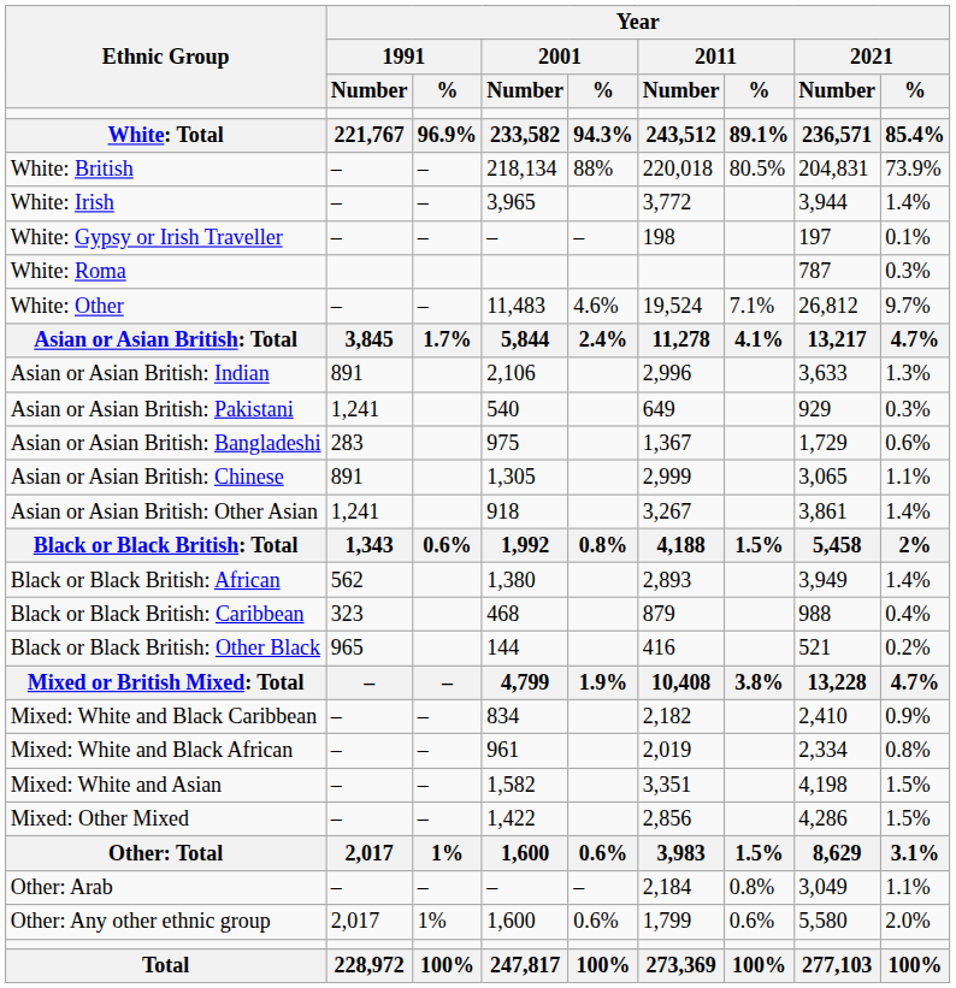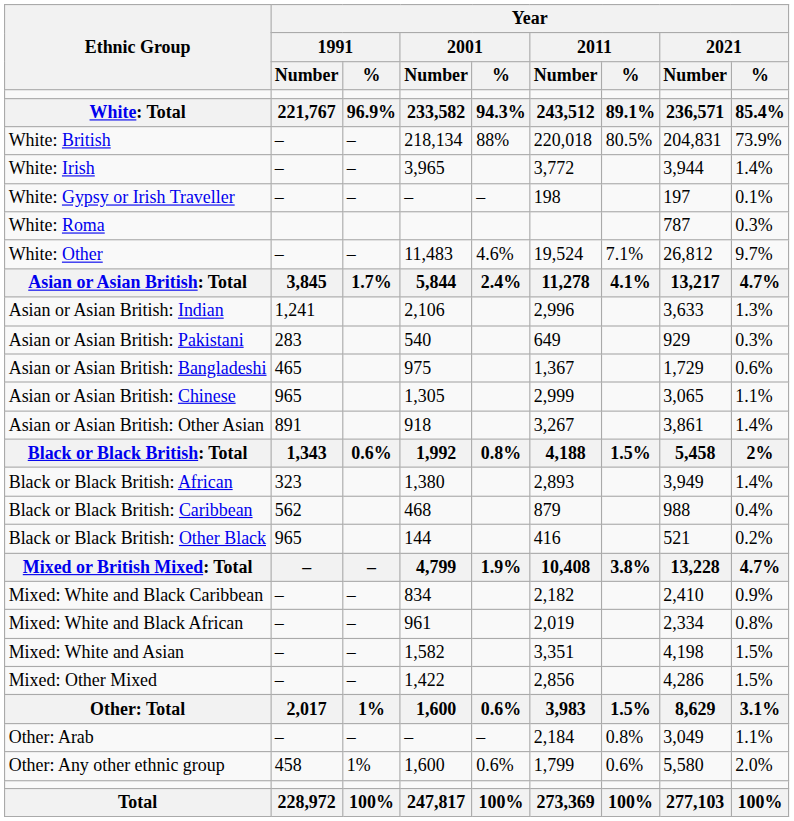 <table class="wikitable sortable mw-collapsible mw-collapsed">
 <tr>
 <th rowspan="3">Ethnic Group</th>
 <th colspan="8">Year</th>
 </tr>
 <tr>
 <th colspan="2">1991</th>
 <th colspan="2">2001</th>
 <th colspan="2">2011</th>
 <th colspan="2">2021</th>
 </tr>
 <tr>
 <th>Number</th>
 <th>%</th>
 <th>Number</th>
 <th>%</th>
 <th>Number</th>
 <th>%</th>
 <th>Number</th>
 <th>%</th>
 </tr>
 <tr>
 <td></td>
 <td></td>
 <td></td>
 <td></td>
 <td></td>
 <td></td>
 <td></td>
 <td></td>
 <td></td>
 </tr>
 <tr>
 <th><a href='#'>White</a>: Total</th>
 <th>221,767</th>
 <th>96.9%</th>
 <th>233,582</th>
 <th>94.3%</th>
 <th>243,512</th>
 <th>89.1%</th>
 <th>236,571</th>
 <th>85.4%</th>
 </tr>
 <tr>
 <td>White: <a href='#'>British</a></td>
 <td>–</td>
 <td>–</td>
 <td>218,134</td>
 <td>88%</td>
 <td>220,018</td>
 <td>80.5%</td>
 <td>204,831</td>
 <td>73.9%</td>
 </tr>
 <tr>
 <td>White: <a href='#'>Irish</a></td>
 <td>–</td>
 <td>–</td>
 <td>3,965</td>
 <td></td>
 <td>3,772</td>
 <td></td>
 <td>3,944</td>
 <td>1.4%</td>
 </tr>
 <tr>
 <td>White: <a href='#'>Gypsy or Irish Traveller</a></td>
 <td>–</td>
 <td>–</td>
 <td>–</td>
 <td>–</td>
 <td>198</td>
 <td></td>
 <td>197</td>
 <td>0.1%</td>
 </tr>
 <tr>
 <td>White: <a href='#'>Roma</a></td>
 <td></td>
 <td></td>
 <td></td>
 <td></td>
 <td></td>
 <td></td>
 <td>787</td>
 <td>0.3%</td>
 </tr>
 <tr>
 <td>White: <a href='#'>Other</a></td>
 <td>–</td>
 <td>–</td>
 <td>11,483</td>
 <td>4.6%</td>
 <td>19,524</td>
 <td>7.1%</td>
 <td>26,812</td>
 <td>9.7%</td>
 </tr>
 <tr>
 <th><a href='#'>Asian or Asian British</a>: Total</th>
 <th>3,845</th>
 <th>1.7%</th>
 <th>5,844</th>
 <th>2.4%</th>
 <th>11,278</th>
 <th>4.1%</th>
 <th>13,217</th>
 <th>4.7%</th>
 </tr>
 <tr>
 <td>Asian or Asian British: <a href='#'>Indian</a></td>
-<td>891</td>
+<td>1,241</td>
 <td></td>
 <td>2,106</td>
 <td></td>
 <td>2,996</td>
 <td></td>
 <td>3,633</td>
 <td>1.3%</td>
 </tr>
 <tr>
 <td>Asian or Asian British: <a href='#'>Pakistani</a></td>
-<td>1,241</td>
+<td>283</td>
 <td></td>
 <td>540</td>
 <td></td>
 <td>649</td>
 <td></td>
 <td>929</td>
 <td>0.3%</td>
 </tr>
 <tr>
 <td>Asian or Asian British: <a href='#'>Bangladeshi</a></td>
-<td>283</td>
+<td>465</td>
 <td></td>
 <td>975</td>
 <td></td>
 <td>1,367</td>
 <td></td>
 <td>1,729</td>
 <td>0.6%</td>
 </tr>
 <tr>
 <td>Asian or Asian British: <a href='#'>Chinese</a></td>
-<td>891</td>
+<td>965</td>
 <td></td>
 <td>1,305</td>
 <td></td>
 <td>2,999</td>
 <td></td>
 <td>3,065</td>
 <td>1.1%</td>
 </tr>
 <tr>
 <td>Asian or Asian British: Other Asian</td>
-<td>1,241</td>
+<td>891</td>
 <td></td>
 <td>918</td>
 <td></td>
 <td>3,267</td>
 <td></td>
 <td>3,861</td>
 <td>1.4%</td>
 </tr>
 <tr>
 <th><a href='#'>Black or Black British</a>: Total</th>
 <th>1,343</th>
 <th>0.6%</th>
 <th>1,992</th>
 <th>0.8%</th>
 <th>4,188</th>
 <th>1.5%</th>
 <th>5,458</th>
 <th>2%</th>
 </tr>
 <tr>
 <td>Black or Black British: <a href='#'>African</a></td>
-<td>562</td>
+<td>323</td>
 <td></td>
 <td>1,380</td>
 <td></td>
 <td>2,893</td>
 <td></td>
 <td>3,949</td>
 <td>1.4%</td>
 </tr>
 <tr>
 <td>Black or Black British: <a href='#'>Caribbean</a></td>
-<td>323</td>
+<td>562</td>
 <td></td>
 <td>468</td>
 <td></td>
 <td>879</td>
 <td></td>
 <td>988</td>
 <td>0.4%</td>
 </tr>
 <tr>
 <td>Black or Black British: <a href='#'>Other Black</a></td>
 <td>965</td>
 <td></td>
 <td>144</td>
 <td></td>
 <td>416</td>
 <td></td>
 <td>521</td>
 <td>0.2%</td>
 </tr>
 <tr>
 <th><a href='#'>Mixed or British Mixed</a>: Total</th>
 <th>–</th>
 <th>–</th>
 <th>4,799</th>
 <th>1.9%</th>
 <th>10,408</th>
 <th>3.8%</th>
 <th>13,228</th>
 <th>4.7%</th>
 </tr>
 <tr>
 <td>Mixed: White and Black Caribbean</td>
 <td>–</td>
 <td>–</td>
 <td>834</td>
 <td></td>
 <td>2,182</td>
 <td></td>
 <td>2,410</td>
 <td>0.9%</td>
 </tr>
 <tr>
 <td>Mixed: White and Black African</td>
 <td>–</td>
 <td>–</td>
 <td>961</td>
 <td></td>
 <td>2,019</td>
 <td></td>
 <td>2,334</td>
 <td>0.8%</td>
 </tr>
 <tr>
 <td>Mixed: White and Asian</td>
 <td>–</td>
 <td>–</td>
 <td>1,582</td>
 <td></td>
 <td>3,351</td>
 <td></td>
 <td>4,198</td>
 <td>1.5%</td>
 </tr>
 <tr>
 <td>Mixed: Other Mixed</td>
 <td>–</td>
 <td>–</td>
 <td>1,422</td>
 <td></td>
 <td>2,856</td>
 <td></td>
 <td>4,286</td>
 <td>1.5%</td>
 </tr>
 <tr>
 <th>Other: Total</th>
 <th>2,017</th>
 <th>1%</th>
 <th>1,600</th>
 <th>0.6%</th>
 <th>3,983</th>
 <th>1.5%</th>
 <th>8,629</th>
 <th>3.1%</th>
 </tr>
 <tr>
 <td>Other: Arab</td>
 <td>–</td>
 <td>–</td>
 <td>–</td>
 <td>–</td>
 <td>2,184</td>
 <td>0.8%</td>
 <td>3,049</td>
 <td>1.1%</td>
 </tr>
 <tr>
 <td>Other: Any other ethnic group</td>
-<td>2,017</td>
+<td>458</td>
 <td>1%</td>
 <td>1,600</td>
 <td>0.6%</td>
 <td>1,799</td>
 <td>0.6%</td>
 <td>5,580</td>
 <td>2.0%</td>
 </tr>
 <tr>
 <td></td>
 <td></td>
 <td></td>
 <td></td>
 <td></td>
 <td></td>
 <td></td>
 <td></td>
 <td></td>
 </tr>
 <tr>
 <th>Total</th>
 <th>228,972</th>
 <th>100%</th>
 <th>247,817</th>
 <th>100%</th>
 <th>273,369</th>
 <th>100%</th>
 <th>277,103</th>
 <th>100%</th>
 </tr>
 </table>
